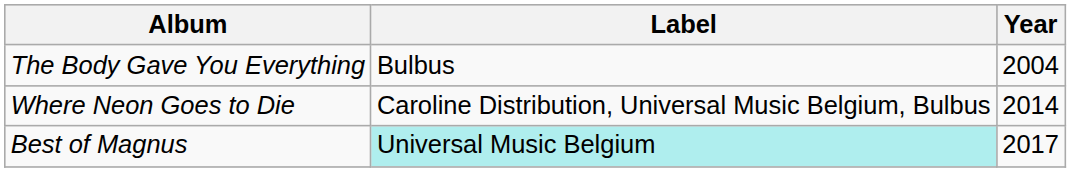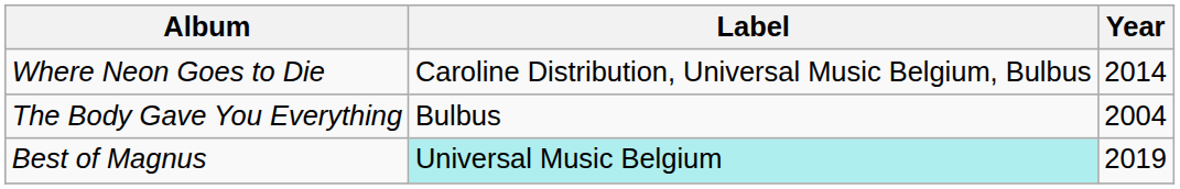 <table class="wikitable">
 <tr>
 <th>Album</th>
 <th>Label</th>
 <th>Year</th>
 </tr>
 <tr>
+<td><em>Where Neon Goes to Die</em></td>
+<td>Caroline Distribution, Universal Music Belgium, Bulbus</td>
+<td>2014</td>
+</tr>
+<tr>
 <td><em>The Body Gave You Everything</em></td>
 <td>Bulbus</td>
 <td>2004</td>
 </tr>
 <tr>
-<td><em>Where Neon Goes to Die</em></td>
-<td>Caroline Distribution, Universal Music Belgium, Bulbus</td>
-<td>2014</td>
-</tr>
-<tr>
 <td><em>Best of Magnus</em></td>
 <td style="background: paleturquoise;">Universal Music Belgium</td>
-<td>2017</td>
+<td>2019</td>
 </tr>
 </table>
